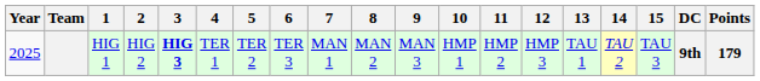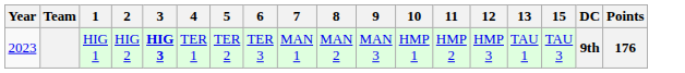 <table class="wikitable" style="text-align:center; font-size:85%;">
 <tr>
 <th>Year</th>
 <th>Team</th>
 <th>1</th>
 <th>2</th>
 <th>3</th>
 <th>4</th>
 <th>5</th>
 <th>6</th>
 <th>7</th>
 <th>8</th>
 <th>9</th>
 <th>10</th>
 <th>11</th>
 <th>12</th>
 <th>13</th>
-<th>14</th>
 <th>15</th>
 <th>DC</th>
 <th>Points</th>
 </tr>
 <tr>
-<td><a href='#'>2025</a></td>
+<td><a href='#'>2023</a></td>
 <th></th>
 <td style="background:#DFFFDF;"><a href='#'>HIG<br>1</a><br></td>
 <td style="background:#DFFFDF;"><a href='#'>HIG<br>2</a><br></td>
 <td style="background:#DFFFDF;"><strong><a href='#'>HIG<br>3</a><br></strong></td>
 <td style="background:#DFFFDF;"><a href='#'>TER<br>1</a><br></td>
 <td style="background:#DFFFDF;"><a href='#'>TER<br>2</a><br></td>
 <td style="background:#DFFFDF;"><a href='#'>TER<br>3</a><br></td>
 <td style="background:#DFFFDF;"><a href='#'>MAN<br>1</a><br></td>
 <td style="background:#DFFFDF;"><a href='#'>MAN<br>2</a><br></td>
 <td style="background:#DFFFDF;"><a href='#'>MAN<br>3</a><br></td>
 <td style="background:#DFFFDF;"><a href='#'>HMP<br>1</a><br></td>
 <td style="background:#DFFFDF;"><a href='#'>HMP<br>2</a><br></td>
 <td style="background:#DFFFDF;"><a href='#'>HMP<br>3</a><br></td>
 <td style="background:#DFFFDF;"><a href='#'>TAU<br>1</a><br></td>
-<td style="background:#FFFFBF;"><em><a href='#'>TAU<br>2</a><br></em></td>
 <td style="background:#DFFFDF;"><a href='#'>TAU<br>3</a><br></td>
 <th>9th</th>
-<th>179</th>
+<th>176</th>
 </tr>
 </table>
